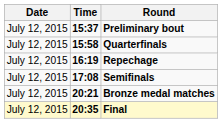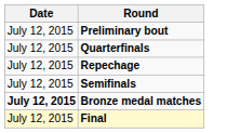 <table class="wikitable">
 <tr>
 <th>Date</th>
-<th>Time</th>
 <th>Round</th>
 </tr>
 <tr>
 <td>July 12, 2015</td>
-<td><strong>15:37</strong></td>
 <td><strong>Preliminary bout</strong></td>
 </tr>
 <tr>
 <td>July 12, 2015</td>
-<td><strong>15:58</strong></td>
 <td><strong>Quarterfinals</strong></td>
 </tr>
 <tr>
 <td>July 12, 2015</td>
-<td><strong>16:19</strong></td>
 <td><strong>Repechage</strong></td>
 </tr>
 <tr>
 <td>July 12, 2015</td>
-<td><strong>17:08</strong></td>
 <td><strong>Semifinals</strong></td>
 </tr>
 <tr>
-<td>July 12, 2015</td>
-<td><strong>20:21</strong></td>
+<td><strong>July 12, 2015</strong></td>
 <td><strong>Bronze medal matches</strong></td>
 </tr>
 <tr style=background:lemonchiffon>
 <td>July 12, 2015</td>
-<td><strong>20:35</strong></td>
 <td><strong>Final</strong></td>
 </tr>
 </table>
